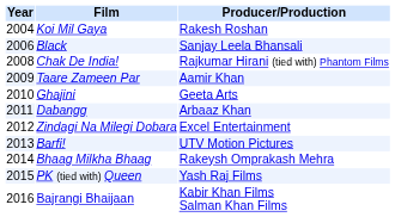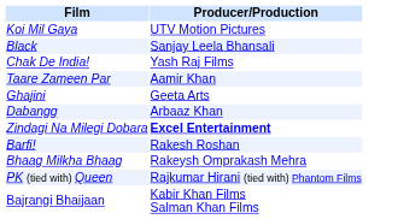 <table cellspacing="1">
 <tr style="background:#d1e4fd;">
-<th>Year</th>
 <th>Film</th>
 <th>Producer/Production</th>
 </tr>
 <tr>
-<td>2004</td>
 <td><em><a href='#'>Koi Mil Gaya</a></em></td>
-<td><a href='#'>Rakesh Roshan</a></td>
+<td><a href='#'>UTV Motion Pictures</a></td>
 </tr>
 <tr style="background:#edf3fe;">
-<td>2006</td>
 <td><em><a href='#'>Black</a></em></td>
 <td><a href='#'>Sanjay Leela Bhansali</a></td>
 </tr>
 <tr>
-<td>2008</td>
 <td><em><a href='#'>Chak De India!</a></em></td>
-<td><a href='#'>Rajkumar Hirani</a> <small> (tied with) <a href='#'>Phantom Films</a> </small></td>
+<td><a href='#'>Yash Raj Films</a></td>
 </tr>
 <tr style="background:#edf3fe;">
-<td>2009</td>
 <td><em><a href='#'>Taare Zameen Par</a></em></td>
 <td><a href='#'>Aamir Khan</a></td>
 </tr>
 <tr>
-<td>2010</td>
 <td><em><a href='#'>Ghajini</a></em></td>
 <td><a href='#'>Geeta Arts</a></td>
 </tr>
 <tr style="background:#edf3fe;">
-<td>2011</td>
 <td><em><a href='#'>Dabangg</a></em></td>
 <td><a href='#'>Arbaaz Khan</a></td>
 </tr>
 <tr>
-<td>2012</td>
 <td><em><a href='#'>Zindagi Na Milegi Dobara</a></em></td>
-<td><a href='#'>Excel Entertainment</a></td>
+<td><strong><a href='#'>Excel Entertainment</a></strong></td>
 </tr>
 <tr style="background:#edf3fe;">
-<td>2013</td>
 <td><em><a href='#'>Barfi!</a></em></td>
-<td><a href='#'>UTV Motion Pictures</a></td>
+<td><a href='#'>Rakesh Roshan</a></td>
 </tr>
 <tr>
-<td>2014</td>
 <td><em><a href='#'>Bhaag Milkha Bhaag</a></em></td>
 <td><a href='#'>Rakeysh Omprakash Mehra</a></td>
 </tr>
 <tr style="background:#edf3fe;">
-<td>2015</td>
 <td><em><a href='#'>PK</a></em> <small> (tied with) </small> <em><a href='#'>Queen</a></em></td>
-<td><a href='#'>Yash Raj Films</a></td>
+<td><a href='#'>Rajkumar Hirani</a> <small> (tied with) <a href='#'>Phantom Films</a> </small></td>
 </tr>
 <tr>
-<td>2016</td>
 <td><a href='#'>Bajrangi Bhaijaan</a></td>
 <td><a href='#'>Kabir Khan Films</a><br><a href='#'>Salman Khan Films</a></td>
 </tr>
 </table>
